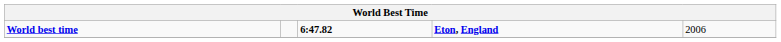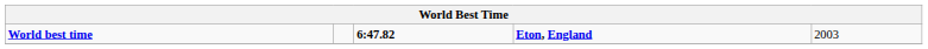 <table class="wikitable" width=75%>
 <tr>
 <th colspan=5>World Best Time</th>
 </tr>
 <tr>
 <td><strong><a href='#'>World best time</a></strong></td>
 <td></td>
 <td><strong>6:47.82</strong></td>
 <td><strong><a href='#'>Eton</a>, <a href='#'>England</a></strong></td>
-<td>2006</td>
+<td>2003</td>
 </tr>
 <tr>
 </tr>
 </table>
